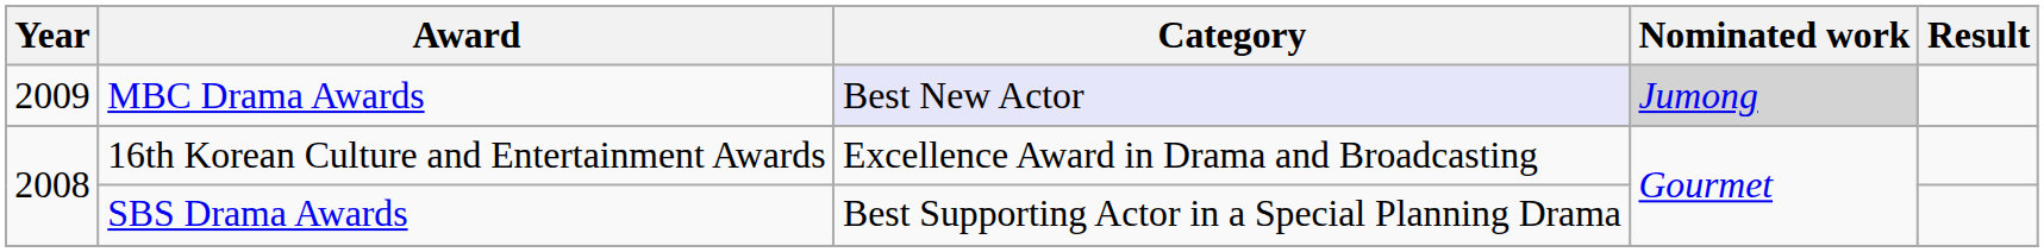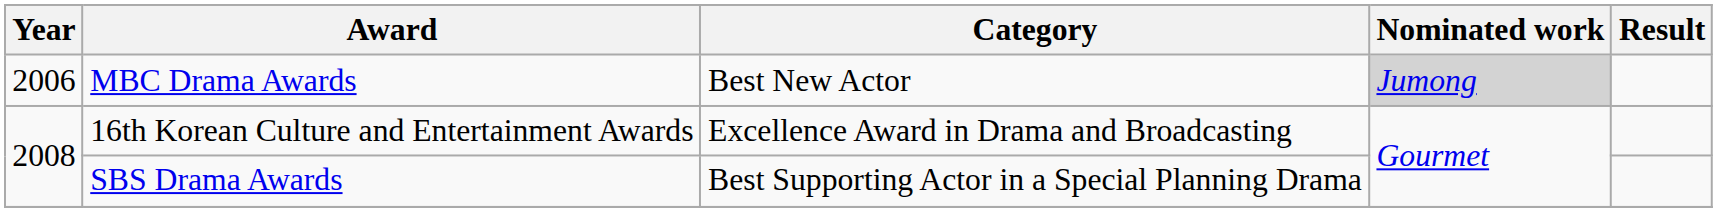 <table class="wikitable">
 <tr>
 <th>Year</th>
 <th>Award</th>
 <th>Category</th>
 <th>Nominated work</th>
 <th>Result</th>
 </tr>
 <tr>
-<td>2009</td>
+<td>2006</td>
 <td><a href='#'>MBC Drama Awards</a></td>
-<td style="background: lavender;">Best New Actor</td>
+<td>Best New Actor</td>
 <td style="background: lightgrey;"><em><a href='#'>Jumong</a></em></td>
 <td></td>
 </tr>
 <tr>
 <td rowspan=2>2008</td>
 <td>16th Korean Culture and Entertainment Awards</td>
 <td>Excellence Award in Drama and Broadcasting</td>
 <td rowspan=2><em><a href='#'>Gourmet</a></em></td>
 <td></td>
 </tr>
 <tr>
 <td><a href='#'>SBS Drama Awards</a></td>
 <td>Best Supporting Actor in a Special Planning Drama</td>
 <td></td>
 </tr>
 <tr>
 </tr>
 </table>
